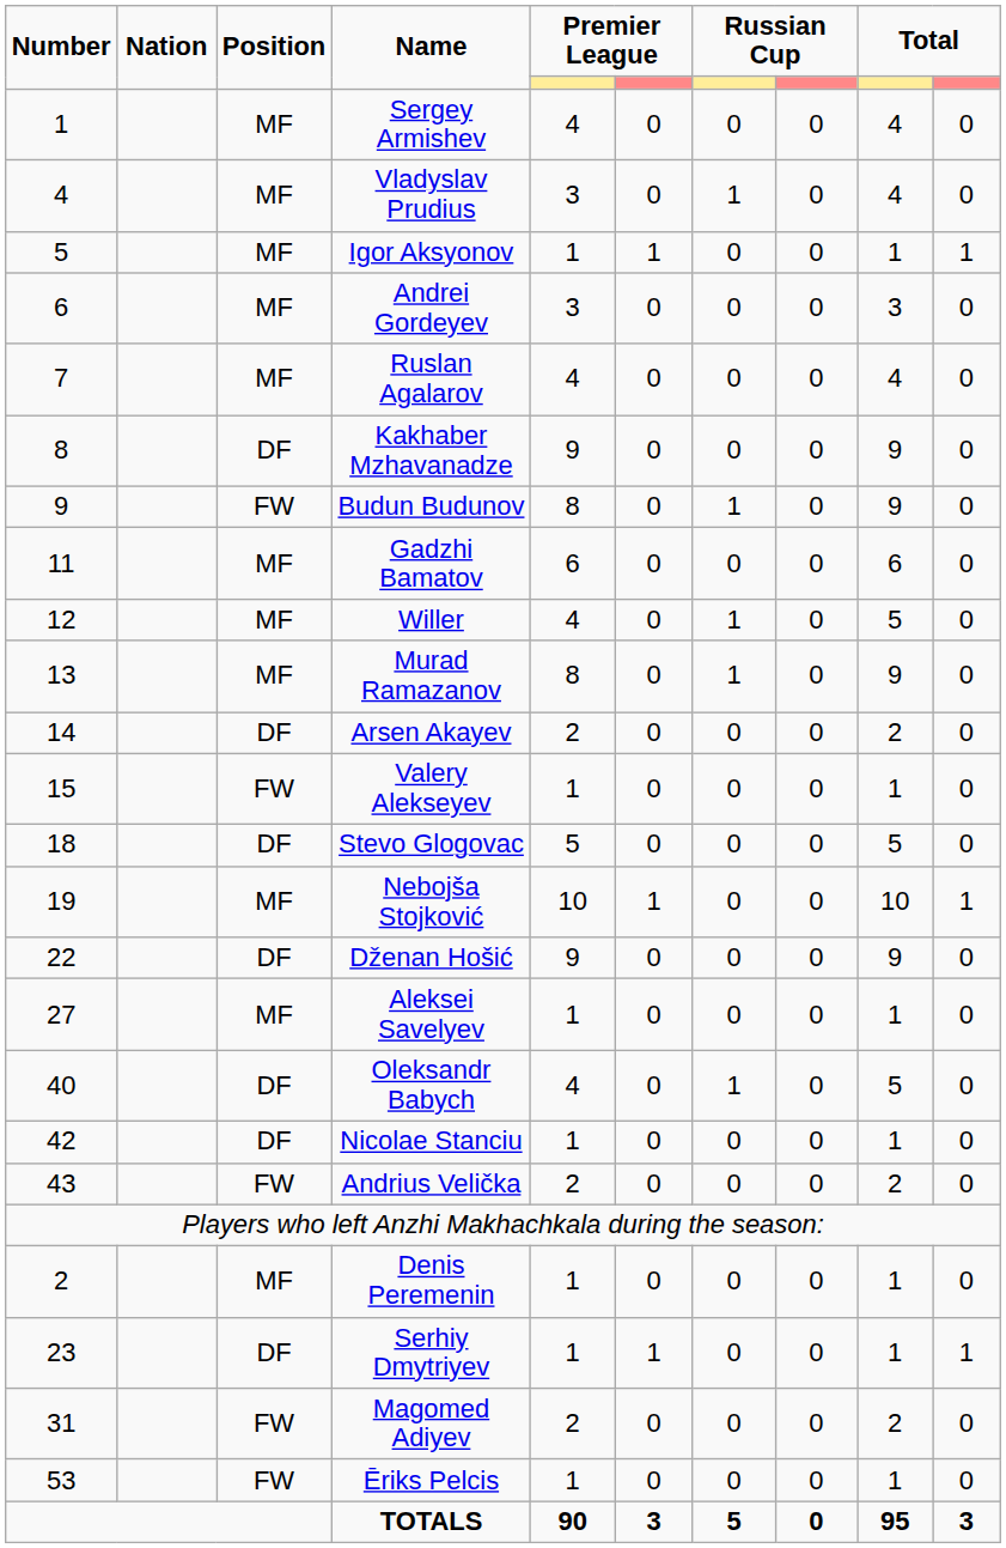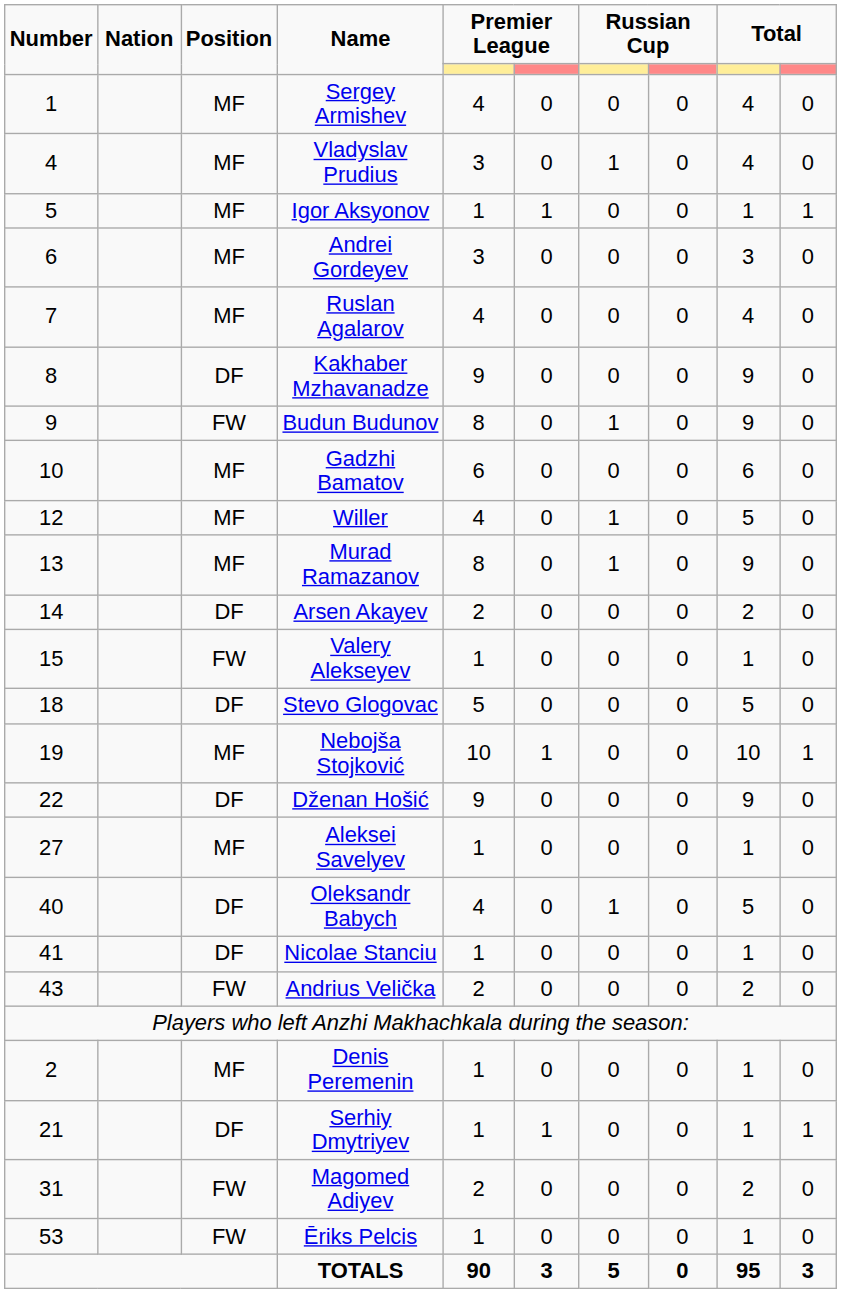 <table class="wikitable" style="font-size: 100%; text-align: center;">
 <tr>
 <td rowspan="2" width="10%" align="center"><strong>Number</strong></td>
 <td rowspan="2" width="10%" align="center"><strong>Nation</strong></td>
 <td rowspan="2" width="10%" align="center"><strong>Position</strong></td>
 <td rowspan="2" width="20%" align="center"><strong>Name</strong></td>
 <td colspan="2" align="center"><strong>Premier League</strong></td>
 <td colspan="2" align="center"><strong>Russian Cup</strong></td>
 <td colspan="2" align="center"><strong>Total</strong></td>
 </tr>
 <tr>
 <th width=60 style="background: #FFEE99"></th>
 <th width=60 style="background: #FF8888"></th>
 <th width=60 style="background: #FFEE99"></th>
 <th width=60 style="background: #FF8888"></th>
 <th width=60 style="background: #FFEE99"></th>
 <th width=60 style="background: #FF8888"></th>
 </tr>
 <tr>
 <td>1</td>
 <td></td>
 <td>MF</td>
 <td><a href='#'>Sergey Armishev</a></td>
 <td>4</td>
 <td>0</td>
 <td>0</td>
 <td>0</td>
 <td>4</td>
 <td>0</td>
 </tr>
 <tr>
 <td>4</td>
 <td></td>
 <td>MF</td>
 <td><a href='#'>Vladyslav Prudius</a></td>
 <td>3</td>
 <td>0</td>
 <td>1</td>
 <td>0</td>
 <td>4</td>
 <td>0</td>
 </tr>
 <tr>
 <td>5</td>
 <td></td>
 <td>MF</td>
 <td><a href='#'>Igor Aksyonov</a></td>
 <td>1</td>
 <td>1</td>
 <td>0</td>
 <td>0</td>
 <td>1</td>
 <td>1</td>
 </tr>
 <tr>
 <td>6</td>
 <td></td>
 <td>MF</td>
 <td><a href='#'>Andrei Gordeyev</a></td>
 <td>3</td>
 <td>0</td>
 <td>0</td>
 <td>0</td>
 <td>3</td>
 <td>0</td>
 </tr>
 <tr>
 <td>7</td>
 <td></td>
 <td>MF</td>
 <td><a href='#'>Ruslan Agalarov</a></td>
 <td>4</td>
 <td>0</td>
 <td>0</td>
 <td>0</td>
 <td>4</td>
 <td>0</td>
 </tr>
 <tr>
 <td>8</td>
 <td></td>
 <td>DF</td>
 <td><a href='#'>Kakhaber Mzhavanadze</a></td>
 <td>9</td>
 <td>0</td>
 <td>0</td>
 <td>0</td>
 <td>9</td>
 <td>0</td>
 </tr>
 <tr>
 <td>9</td>
 <td></td>
 <td>FW</td>
 <td><a href='#'>Budun Budunov</a></td>
 <td>8</td>
 <td>0</td>
 <td>1</td>
 <td>0</td>
 <td>9</td>
 <td>0</td>
 </tr>
 <tr>
-<td>11</td>
+<td>10</td>
 <td></td>
 <td>MF</td>
 <td><a href='#'>Gadzhi Bamatov</a></td>
 <td>6</td>
 <td>0</td>
 <td>0</td>
 <td>0</td>
 <td>6</td>
 <td>0</td>
 </tr>
 <tr>
 <td>12</td>
 <td></td>
 <td>MF</td>
 <td><a href='#'>Willer</a></td>
 <td>4</td>
 <td>0</td>
 <td>1</td>
 <td>0</td>
 <td>5</td>
 <td>0</td>
 </tr>
 <tr>
 <td>13</td>
 <td></td>
 <td>MF</td>
 <td><a href='#'>Murad Ramazanov</a></td>
 <td>8</td>
 <td>0</td>
 <td>1</td>
 <td>0</td>
 <td>9</td>
 <td>0</td>
 </tr>
 <tr>
 <td>14</td>
 <td></td>
 <td>DF</td>
 <td><a href='#'>Arsen Akayev</a></td>
 <td>2</td>
 <td>0</td>
 <td>0</td>
 <td>0</td>
 <td>2</td>
 <td>0</td>
 </tr>
 <tr>
 <td>15</td>
 <td></td>
 <td>FW</td>
 <td><a href='#'>Valery Alekseyev</a></td>
 <td>1</td>
 <td>0</td>
 <td>0</td>
 <td>0</td>
 <td>1</td>
 <td>0</td>
 </tr>
 <tr>
 <td>18</td>
 <td></td>
 <td>DF</td>
 <td><a href='#'>Stevo Glogovac</a></td>
 <td>5</td>
 <td>0</td>
 <td>0</td>
 <td>0</td>
 <td>5</td>
 <td>0</td>
 </tr>
 <tr>
 <td>19</td>
 <td></td>
 <td>MF</td>
 <td><a href='#'>Nebojša Stojković</a></td>
 <td>10</td>
 <td>1</td>
 <td>0</td>
 <td>0</td>
 <td>10</td>
 <td>1</td>
 </tr>
 <tr>
 <td>22</td>
 <td></td>
 <td>DF</td>
 <td><a href='#'>Dženan Hošić</a></td>
 <td>9</td>
 <td>0</td>
 <td>0</td>
 <td>0</td>
 <td>9</td>
 <td>0</td>
 </tr>
 <tr>
 <td>27</td>
 <td></td>
 <td>MF</td>
 <td><a href='#'>Aleksei Savelyev</a></td>
 <td>1</td>
 <td>0</td>
 <td>0</td>
 <td>0</td>
 <td>1</td>
 <td>0</td>
 </tr>
 <tr>
 <td>40</td>
 <td></td>
 <td>DF</td>
 <td><a href='#'>Oleksandr Babych</a></td>
 <td>4</td>
 <td>0</td>
 <td>1</td>
 <td>0</td>
 <td>5</td>
 <td>0</td>
 </tr>
 <tr>
-<td>42</td>
+<td>41</td>
 <td></td>
 <td>DF</td>
 <td><a href='#'>Nicolae Stanciu</a></td>
 <td>1</td>
 <td>0</td>
 <td>0</td>
 <td>0</td>
 <td>1</td>
 <td>0</td>
 </tr>
 <tr>
 <td>43</td>
 <td></td>
 <td>FW</td>
 <td><a href='#'>Andrius Velička</a></td>
 <td>2</td>
 <td>0</td>
 <td>0</td>
 <td>0</td>
 <td>2</td>
 <td>0</td>
 </tr>
 <tr>
 <td colspan="14"><em>Players who left Anzhi Makhachkala during the season:</em></td>
 </tr>
 <tr>
 <td>2</td>
 <td></td>
 <td>MF</td>
 <td><a href='#'>Denis Peremenin</a></td>
 <td>1</td>
 <td>0</td>
 <td>0</td>
 <td>0</td>
 <td>1</td>
 <td>0</td>
 </tr>
 <tr>
-<td>23</td>
+<td>21</td>
 <td></td>
 <td>DF</td>
 <td><a href='#'>Serhiy Dmytriyev</a></td>
 <td>1</td>
 <td>1</td>
 <td>0</td>
 <td>0</td>
 <td>1</td>
 <td>1</td>
 </tr>
 <tr>
 <td>31</td>
 <td></td>
 <td>FW</td>
 <td><a href='#'>Magomed Adiyev</a></td>
 <td>2</td>
 <td>0</td>
 <td>0</td>
 <td>0</td>
 <td>2</td>
 <td>0</td>
 </tr>
 <tr>
 <td>53</td>
 <td></td>
 <td>FW</td>
 <td><a href='#'>Ēriks Pelcis</a></td>
 <td>1</td>
 <td>0</td>
 <td>0</td>
 <td>0</td>
 <td>1</td>
 <td>0</td>
 </tr>
 <tr>
 <td colspan="3"></td>
 <td><strong>TOTALS</strong></td>
 <td><strong>90</strong></td>
 <td><strong>3</strong></td>
 <td><strong>5</strong></td>
 <td><strong>0</strong></td>
 <td><strong>95</strong></td>
 <td><strong>3</strong></td>
 </tr>
 </table>
